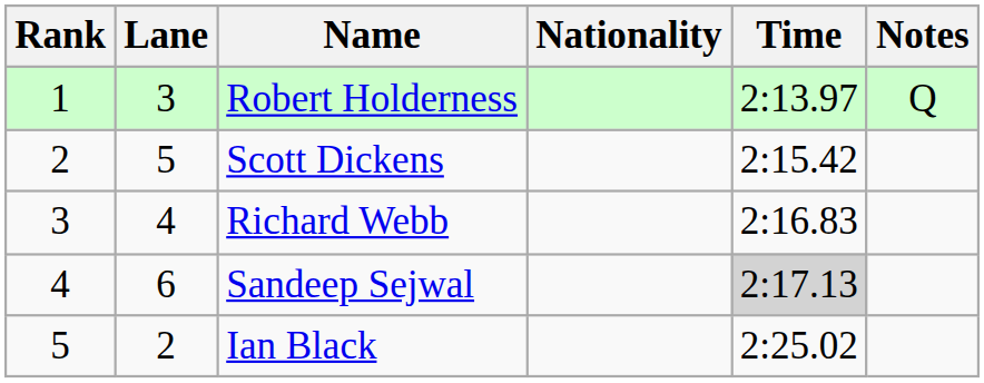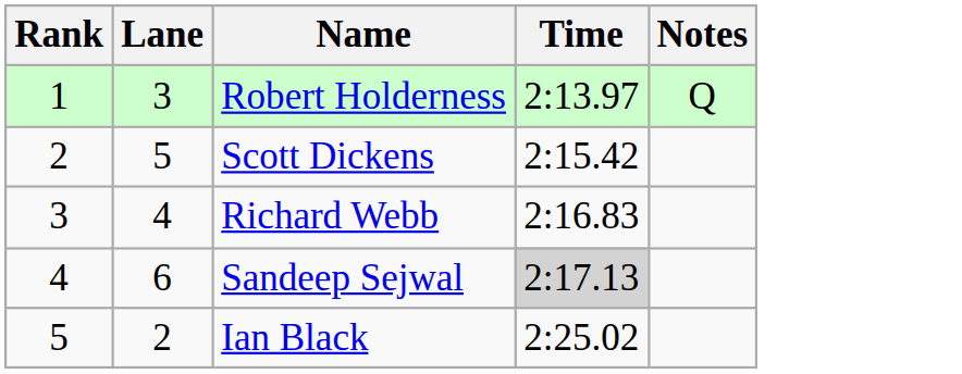 <table class="wikitable sortable" style="text-align:center">
 <tr>
 <th>Rank</th>
 <th>Lane</th>
 <th>Name</th>
-<th>Nationality</th>
 <th>Time</th>
 <th>Notes</th>
 </tr>
 <tr bgcolor=ccffcc>
 <td>1</td>
 <td>3</td>
 <td align=left><a href='#'>Robert Holderness</a></td>
-<td align=left></td>
 <td>2:13.97</td>
 <td>Q</td>
 </tr>
 <tr>
 <td>2</td>
 <td>5</td>
 <td align=left><a href='#'>Scott Dickens</a></td>
-<td align=left></td>
 <td>2:15.42</td>
 <td></td>
 </tr>
 <tr>
 <td>3</td>
 <td>4</td>
 <td align=left><a href='#'>Richard Webb</a></td>
-<td align=left></td>
 <td>2:16.83</td>
 <td></td>
 </tr>
 <tr>
 <td>4</td>
 <td>6</td>
 <td align=left><a href='#'>Sandeep Sejwal</a></td>
-<td align=left></td>
 <td style="background: lightgrey;">2:17.13</td>
 <td></td>
 </tr>
 <tr>
 <td>5</td>
 <td>2</td>
 <td align=left><a href='#'>Ian Black</a></td>
-<td align=left></td>
 <td>2:25.02</td>
 <td></td>
 </tr>
 </table>
